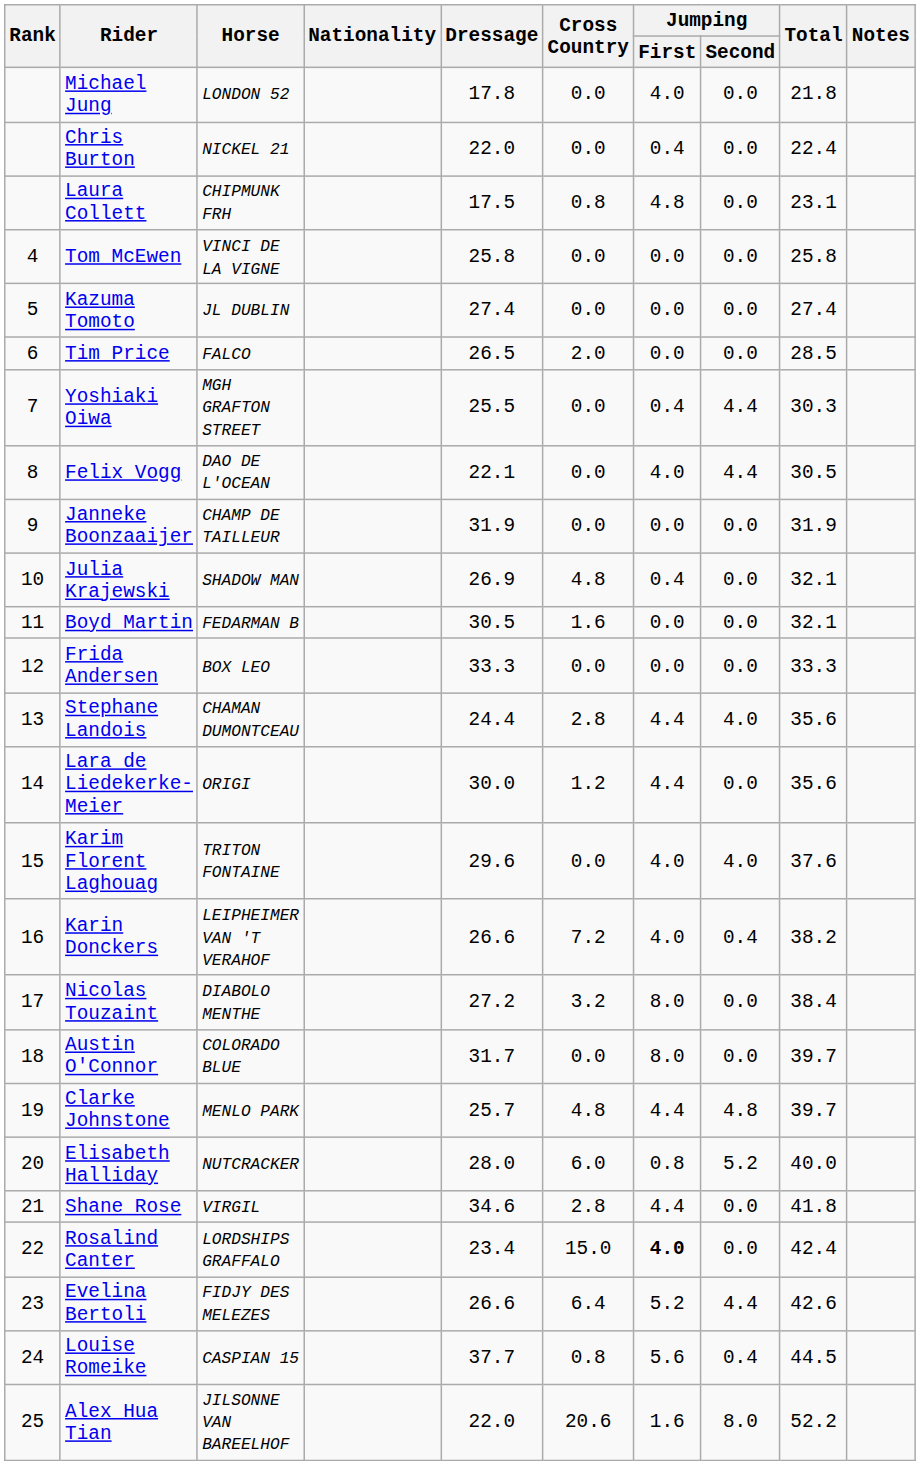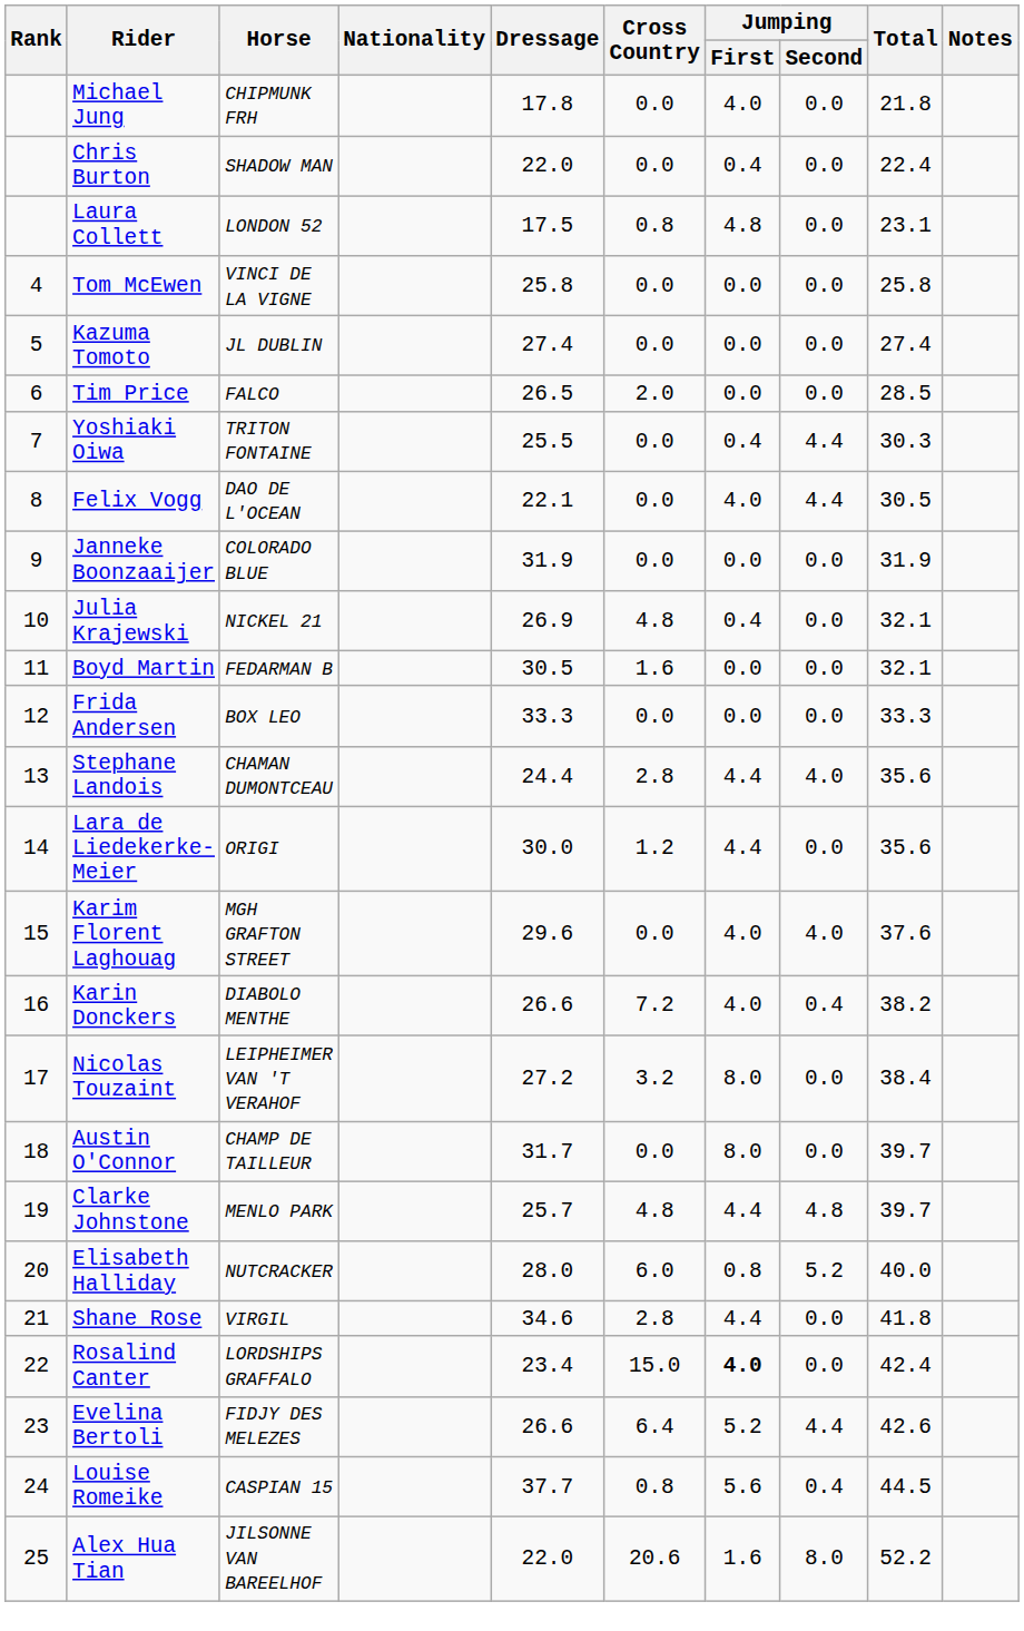 <table class="wikitable sortable" style="text-align:center">
 <tr>
 <th rowspan="2">Rank</th>
 <th rowspan="2">Rider</th>
 <th rowspan="2">Horse</th>
 <th rowspan="2">Nationality</th>
 <th rowspan="2">Dressage</th>
 <th rowspan="2">Cross Country</th>
 <th colspan="2">Jumping</th>
 <th rowspan="2">Total</th>
 <th rowspan="2">Notes</th>
 </tr>
 <tr>
 <th>First</th>
 <th>Second</th>
 </tr>
 <tr>
 <td></td>
 <td align="left"><a href='#'>Michael Jung</a></td>
-<td align="left"><em> <small>LONDON 52</small> </em></td>
+<td align="left"><em> <small>CHIPMUNK FRH</small> </em></td>
 <td align="left"></td>
 <td>17.8</td>
 <td>0.0</td>
 <td>4.0</td>
 <td>0.0</td>
 <td>21.8</td>
 <td></td>
 </tr>
 <tr>
 <td></td>
 <td align="left"><a href='#'>Chris Burton</a></td>
-<td align=left><em> <small>NICKEL 21</small> </em></td>
+<td align="left"><em> <small>SHADOW MAN</small> </em></td>
 <td align="left"></td>
 <td>22.0</td>
 <td>0.0</td>
 <td>0.4</td>
 <td>0.0</td>
 <td>22.4</td>
 <td></td>
 </tr>
 <tr>
 <td></td>
 <td align="left"><a href='#'>Laura Collett</a></td>
-<td align="left"><em> <small>CHIPMUNK FRH</small> </em></td>
+<td align="left"><em> <small>LONDON 52</small> </em></td>
 <td align="left"></td>
 <td>17.5</td>
 <td>0.8</td>
 <td>4.8</td>
 <td>0.0</td>
 <td>23.1</td>
 <td></td>
 </tr>
 <tr>
 <td>4</td>
 <td align="left"><a href='#'>Tom McEwen</a></td>
 <td align="left"><em> <small>VINCI DE LA VIGNE</small> </em></td>
 <td align="left"></td>
 <td>25.8</td>
 <td>0.0</td>
 <td>0.0</td>
 <td>0.0</td>
 <td>25.8</td>
 <td></td>
 </tr>
 <tr>
 <td>5</td>
 <td align="left"><a href='#'>Kazuma Tomoto</a></td>
 <td align="left"><em> <small>JL DUBLIN</small> </em></td>
 <td align="left"></td>
 <td>27.4</td>
 <td>0.0</td>
 <td>0.0</td>
 <td>0.0</td>
 <td>27.4</td>
 <td></td>
 </tr>
 <tr>
 <td>6</td>
 <td align="left"><a href='#'>Tim Price</a></td>
 <td align="left"><em> <small>FALCO</small> </em></td>
 <td align="left"></td>
 <td>26.5</td>
 <td>2.0</td>
 <td>0.0</td>
 <td>0.0</td>
 <td>28.5</td>
 <td></td>
 </tr>
 <tr>
 <td>7</td>
 <td align="left"><a href='#'>Yoshiaki Oiwa</a></td>
-<td align="left"><em> <small>MGH GRAFTON STREET</small> </em></td>
+<td align="left"><em> <small>TRITON FONTAINE</small> </em></td>
 <td align="left"></td>
 <td>25.5</td>
 <td>0.0</td>
 <td>0.4</td>
 <td>4.4</td>
 <td>30.3</td>
 <td></td>
 </tr>
 <tr>
 <td>8</td>
 <td align="left"><a href='#'>Felix Vogg</a></td>
 <td align="left"><em> <small>DAO DE L'OCEAN</small> </em></td>
 <td align="left"></td>
 <td>22.1</td>
 <td>0.0</td>
 <td>4.0</td>
 <td>4.4</td>
 <td>30.5</td>
 <td></td>
 </tr>
 <tr>
 <td>9</td>
 <td align="left"><a href='#'>Janneke Boonzaaijer</a></td>
-<td align=left><em> <small>CHAMP DE TAILLEUR</small> </em></td>
+<td align="left"><em> <small>COLORADO BLUE</small> </em></td>
 <td align=left></td>
 <td>31.9</td>
 <td>0.0</td>
 <td>0.0</td>
 <td>0.0</td>
 <td>31.9</td>
 <td></td>
 </tr>
 <tr>
 <td>10</td>
 <td align="left"><a href='#'>Julia Krajewski</a></td>
-<td align="left"><em> <small>SHADOW MAN</small> </em></td>
+<td align=left><em> <small>NICKEL 21</small> </em></td>
 <td align=left></td>
 <td>26.9</td>
 <td>4.8</td>
 <td>0.4</td>
 <td>0.0</td>
 <td>32.1</td>
 <td></td>
 </tr>
 <tr>
 <td>11</td>
 <td align="left"><a href='#'>Boyd Martin</a></td>
 <td align=left><em> <small>FEDARMAN B</small> </em></td>
 <td align=left></td>
 <td>30.5</td>
 <td>1.6</td>
 <td>0.0</td>
 <td>0.0</td>
 <td>32.1</td>
 <td></td>
 </tr>
 <tr>
 <td>12</td>
 <td align="left"><a href='#'>Frida Andersen</a></td>
 <td align=left><em> <small>BOX LEO</small> </em></td>
 <td align=left></td>
 <td>33.3</td>
 <td>0.0</td>
 <td>0.0</td>
 <td>0.0</td>
 <td>33.3</td>
 <td></td>
 </tr>
 <tr>
 <td>13</td>
 <td align="left"><a href='#'>Stephane Landois</a></td>
 <td align="left"><em> <small>CHAMAN DUMONTCEAU</small> </em></td>
 <td align="left"></td>
 <td>24.4</td>
 <td>2.8</td>
 <td>4.4</td>
 <td>4.0</td>
 <td>35.6</td>
 <td></td>
 </tr>
 <tr>
 <td>14</td>
 <td align="left"><a href='#'>Lara de Liedekerke-Meier</a></td>
 <td align="left"><em> <small>ORIGI</small> </em></td>
 <td align="left"></td>
 <td>30.0</td>
 <td>1.2</td>
 <td>4.4</td>
 <td>0.0</td>
 <td>35.6</td>
 <td></td>
 </tr>
 <tr>
 <td>15</td>
 <td align="left"><a href='#'>Karim Florent Laghouag</a></td>
-<td align="left"><em> <small>TRITON FONTAINE</small> </em></td>
+<td align="left"><em> <small>MGH GRAFTON STREET</small> </em></td>
 <td align="left"></td>
 <td>29.6</td>
 <td>0.0</td>
 <td>4.0</td>
 <td>4.0</td>
 <td>37.6</td>
 <td></td>
 </tr>
 <tr>
 <td>16</td>
 <td align="left"><a href='#'>Karin Donckers</a></td>
-<td align="left"><em> <small>LEIPHEIMER VAN 'T VERAHOF</small> </em></td>
+<td align="left"><em> <small>DIABOLO MENTHE</small> </em></td>
 <td align="left"></td>
 <td>26.6</td>
 <td>7.2</td>
 <td>4.0</td>
 <td>0.4</td>
 <td>38.2</td>
 <td></td>
 </tr>
 <tr>
 <td>17</td>
 <td align="left"><a href='#'>Nicolas Touzaint</a></td>
-<td align="left"><em> <small>DIABOLO MENTHE</small> </em></td>
+<td align="left"><em> <small>LEIPHEIMER VAN 'T VERAHOF</small> </em></td>
 <td align="left"></td>
 <td>27.2</td>
 <td>3.2</td>
 <td>8.0</td>
 <td>0.0</td>
 <td>38.4</td>
 <td></td>
 </tr>
 <tr>
 <td>18</td>
 <td align="left"><a href='#'>Austin O'Connor</a></td>
-<td align="left"><em> <small>COLORADO BLUE</small> </em></td>
+<td align=left><em> <small>CHAMP DE TAILLEUR</small> </em></td>
 <td align="left"></td>
 <td>31.7</td>
 <td>0.0</td>
 <td>8.0</td>
 <td>0.0</td>
 <td>39.7</td>
 <td></td>
 </tr>
 <tr>
 <td>19</td>
 <td align="left"><a href='#'>Clarke Johnstone</a></td>
 <td align="left"><em> <small>MENLO PARK</small> </em></td>
 <td align="left"></td>
 <td>25.7</td>
 <td>4.8</td>
 <td>4.4</td>
 <td>4.8</td>
 <td>39.7</td>
 <td></td>
 </tr>
 <tr>
 <td>20</td>
 <td align="left"><a href='#'>Elisabeth Halliday</a></td>
 <td align="left"><em> <small>NUTCRACKER</small> </em></td>
 <td align="left"></td>
 <td>28.0</td>
 <td>6.0</td>
 <td>0.8</td>
 <td>5.2</td>
 <td>40.0</td>
 <td></td>
 </tr>
 <tr>
 <td>21</td>
 <td align="left"><a href='#'>Shane Rose</a></td>
 <td align=left><em> <small>VIRGIL</small> </em></td>
 <td align=left></td>
 <td>34.6</td>
 <td>2.8</td>
 <td>4.4</td>
 <td>0.0</td>
 <td>41.8</td>
 <td></td>
 </tr>
 <tr>
 <td>22</td>
 <td align="left"><a href='#'>Rosalind Canter</a></td>
 <td align=left><em> <small>LORDSHIPS GRAFFALO</small> </em></td>
 <td align=left></td>
 <td>23.4</td>
 <td>15.0</td>
 <td><strong>4.0</strong></td>
 <td>0.0</td>
 <td>42.4</td>
 <td></td>
 </tr>
 <tr>
 <td>23</td>
 <td align="left"><a href='#'>Evelina Bertoli</a></td>
 <td align="left"><em> <small>FIDJY DES MELEZES</small> </em></td>
 <td align="left"></td>
 <td>26.6</td>
 <td>6.4</td>
 <td>5.2</td>
 <td>4.4</td>
 <td>42.6</td>
 <td></td>
 </tr>
 <tr>
 <td>24</td>
 <td align="left"><a href='#'>Louise Romeike</a></td>
 <td align="left"><em> <small>CASPIAN 15</small> </em></td>
 <td align="left"></td>
 <td>37.7</td>
 <td>0.8</td>
 <td>5.6</td>
 <td>0.4</td>
 <td>44.5</td>
 <td></td>
 </tr>
 <tr>
 <td>25</td>
 <td align="left"><a href='#'>Alex Hua Tian</a></td>
 <td align="left"><em> <small>JILSONNE VAN BAREELHOF</small> </em></td>
 <td align="left"></td>
 <td>22.0</td>
 <td>20.6</td>
 <td>1.6</td>
 <td>8.0</td>
 <td>52.2</td>
 <td></td>
 </tr>
 </table>
